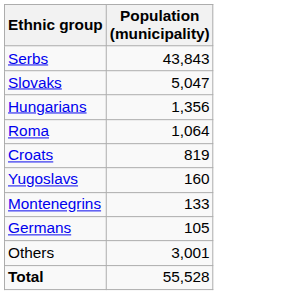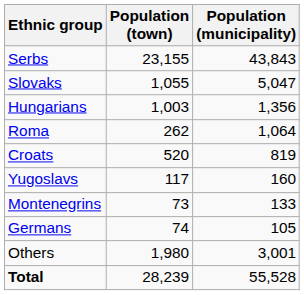 <table class="wikitable">
 <tr>
 <th>Ethnic group</th>
+<th>Population<br>(town)</th>
 <th>Population<br>(municipality)</th>
 </tr>
 <tr>
 <td><a href='#'>Serbs</a></td>
+<td align="right">23,155</td>
 <td align="right">43,843</td>
 </tr>
 <tr>
 <td><a href='#'>Slovaks</a></td>
+<td align="right">1,055</td>
 <td align="right">5,047</td>
 </tr>
 <tr>
 <td><a href='#'>Hungarians</a></td>
+<td align="right">1,003</td>
 <td align="right">1,356</td>
 </tr>
 <tr>
 <td><a href='#'>Roma</a></td>
+<td align="right">262</td>
 <td align="right">1,064</td>
 </tr>
 <tr>
 <td><a href='#'>Croats</a></td>
+<td align="right">520</td>
 <td align="right">819</td>
 </tr>
 <tr>
 <td><a href='#'>Yugoslavs</a></td>
+<td align="right">117</td>
 <td align="right">160</td>
 </tr>
 <tr>
 <td><a href='#'>Montenegrins</a></td>
+<td align="right">73</td>
 <td align="right">133</td>
 </tr>
 <tr>
 <td><a href='#'>Germans</a></td>
+<td align="right">74</td>
 <td align="right">105</td>
 </tr>
 <tr>
 <td>Others</td>
+<td align="right">1,980</td>
 <td align="right">3,001</td>
 </tr>
 <tr>
 <td><strong>Total</strong></td>
+<td align="right">28,239</td>
 <td align="right">55,528</td>
 </tr>
 </table>
